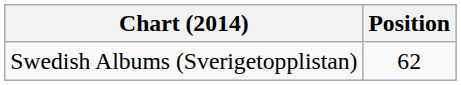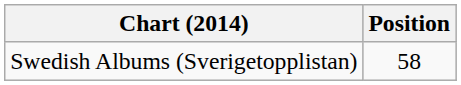 <table class="wikitable plainrowheaders">
 <tr>
 <th scope="col">Chart (2014)</th>
 <th scope="col">Position</th>
 </tr>
 <tr>
 <td>Swedish Albums (Sverigetopplistan)</td>
-<td style="text-align:center">62</td>
+<td style="text-align:center">58</td>
 </tr>
 </table>
